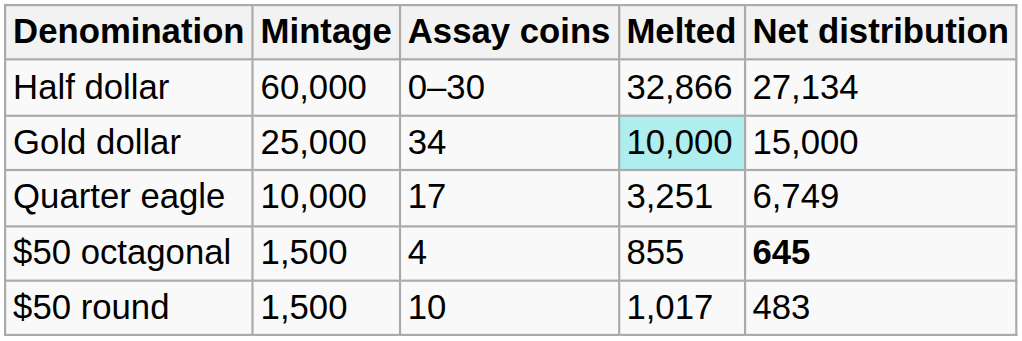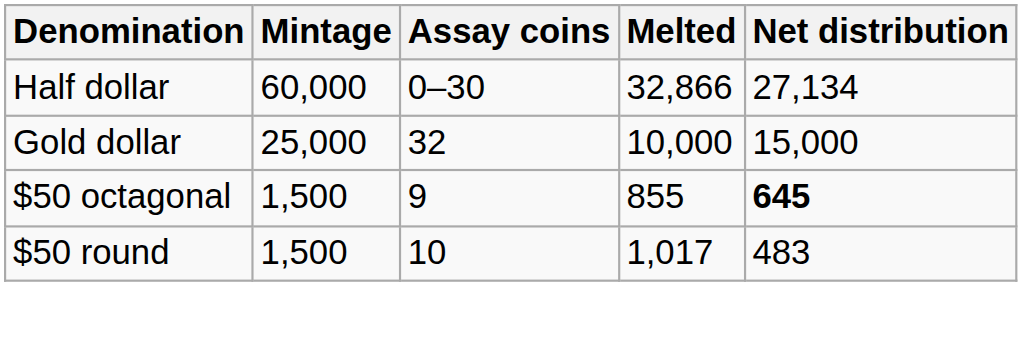 <table class="wikitable">
 <tr>
 <th>Denomination</th>
 <th>Mintage</th>
 <th>Assay coins</th>
 <th>Melted</th>
 <th>Net distribution</th>
 </tr>
 <tr>
 <td>Half dollar</td>
 <td>60,000</td>
 <td>0–30</td>
 <td>32,866</td>
 <td>27,134</td>
 </tr>
 <tr>
 <td>Gold dollar</td>
 <td>25,000</td>
-<td>34</td>
-<td style="background: paleturquoise;">10,000</td>
+<td>32</td>
+<td>10,000</td>
 <td>15,000</td>
-</tr>
-<tr>
-<td>Quarter eagle</td>
-<td>10,000</td>
-<td>17</td>
-<td>3,251</td>
-<td>6,749</td>
 </tr>
 <tr>
 <td>$50 octagonal</td>
 <td>1,500</td>
-<td>4</td>
+<td>9</td>
 <td>855</td>
 <td><strong>645</strong></td>
 </tr>
 <tr>
 <td>$50 round</td>
 <td>1,500</td>
 <td>10</td>
 <td>1,017</td>
 <td>483</td>
 </tr>
 </table>
